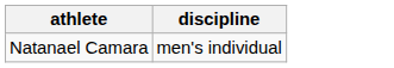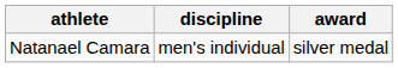 <table class="wikitable">
 <tr>
 <th>athlete</th>
 <th>discipline</th>
+<th>award</th>
 </tr>
 <tr>
 <td>Natanael Camara</td>
 <td>men's individual</td>
+<td>silver medal</td>
 </tr>
 </table>
